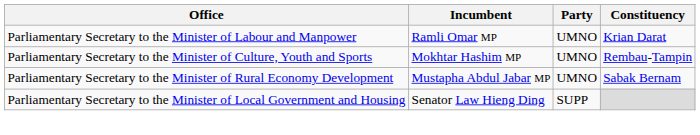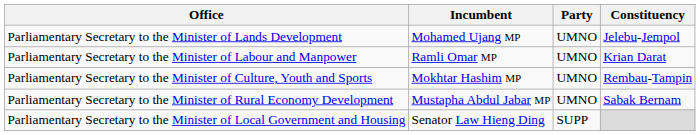 <table class="sortable wikitable">
 <tr>
 <th>Office</th>
 <th>Incumbent</th>
 <th>Party</th>
 <th>Constituency</th>
+</tr>
+<tr>
+<td>Parliamentary Secretary to the <a href='#'>Minister of Lands Development</a></td>
+<td><a href='#'>Mohamed Ujang</a> <small>MP</small></td>
+<td>UMNO</td>
+<td><a href='#'>Jelebu</a>-<a href='#'>Jempol</a></td>
 </tr>
 <tr>
 <td>Parliamentary Secretary to the <a href='#'>Minister of Labour and Manpower</a></td>
 <td><a href='#'>Ramli Omar</a> <small>MP</small></td>
 <td>UMNO</td>
 <td><a href='#'>Krian Darat</a></td>
 </tr>
 <tr>
 <td>Parliamentary Secretary to the <a href='#'>Minister of Culture, Youth and Sports</a></td>
 <td><a href='#'>Mokhtar Hashim</a> <small>MP</small></td>
 <td>UMNO</td>
 <td><a href='#'>Rembau</a>-<a href='#'>Tampin</a></td>
 </tr>
 <tr>
 <td>Parliamentary Secretary to the <a href='#'>Minister of Rural Economy Development</a></td>
 <td><a href='#'>Mustapha Abdul Jabar</a> <small>MP</small></td>
 <td>UMNO</td>
 <td><a href='#'>Sabak Bernam</a></td>
 </tr>
 <tr>
 <td>Parliamentary Secretary to the <a href='#'>Minister of Local Government and Housing</a></td>
 <td>Senator <a href='#'>Law Hieng Ding</a></td>
 <td>SUPP</td>
 <td bgcolor=dcdcdc></td>
 </tr>
 </table>
